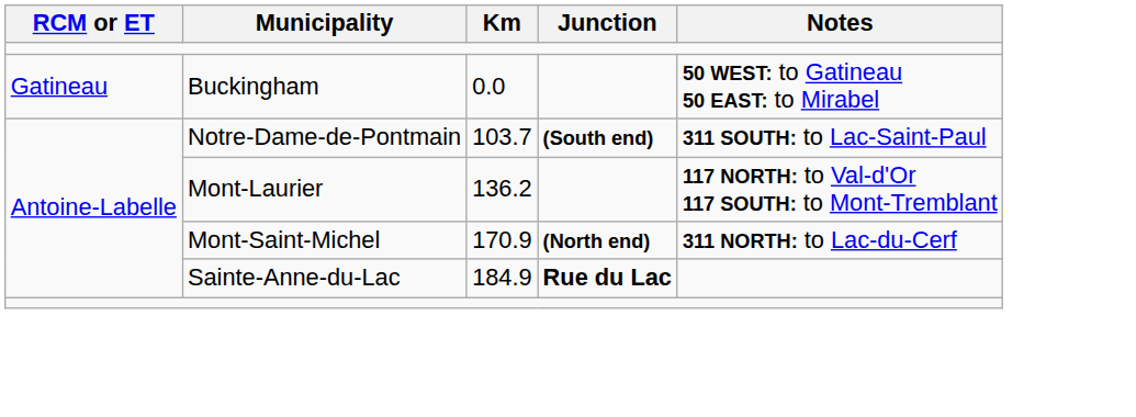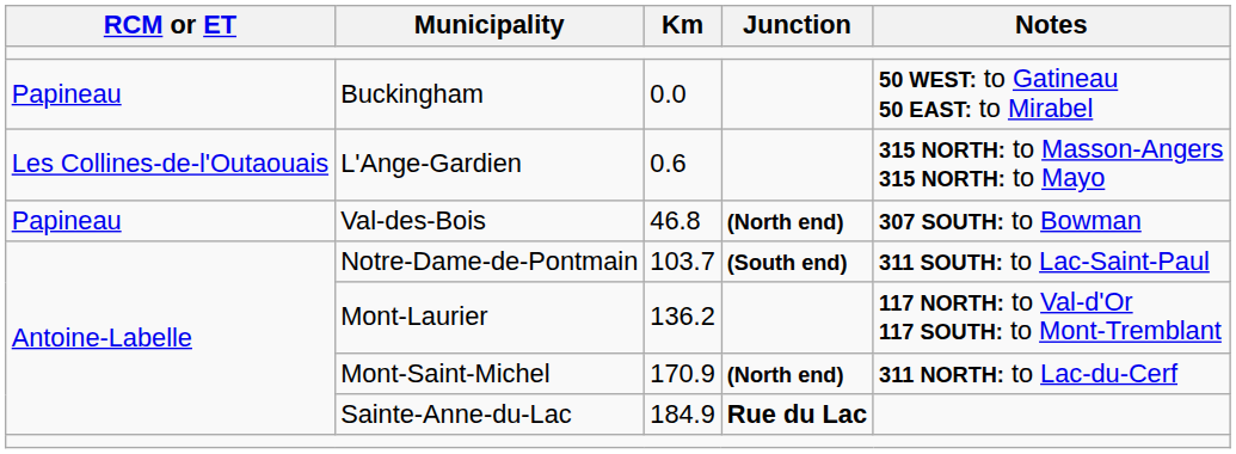 <table class=wikitable>
 <tr>
 <th><a href='#'>RCM</a> or <a href='#'>ET</a></th>
 <th>Municipality</th>
 <th>Km</th>
 <th>Junction</th>
 <th>Notes</th>
 </tr>
 <tr>
 <td colspan="5"></td>
 </tr>
 <tr>
-<td><a href='#'>Gatineau</a></td>
+<td><a href='#'>Papineau</a></td>
 <td>Buckingham</td>
 <td>0.0</td>
 <td></td>
 <td><small><strong>50 WEST:</strong></small> to <a href='#'>Gatineau</a> <br> <small><strong>50 EAST:</strong></small> to <a href='#'>Mirabel</a></td>
+</tr>
+<tr>
+<td><a href='#'>Les Collines-de-l'Outaouais</a></td>
+<td>L'Ange-Gardien</td>
+<td>0.6</td>
+<td></td>
+<td><small><strong>315 NORTH:</strong></small> to <a href='#'>Masson-Angers</a> <br> <small><strong>315 NORTH:</strong></small> to <a href='#'>Mayo</a></td>
+</tr>
+<tr>
+<td><a href='#'>Papineau</a></td>
+<td>Val-des-Bois</td>
+<td>46.8</td>
+<td> <small><strong>(North end)</strong></small></td>
+<td><small><strong>307 SOUTH:</strong></small> to <a href='#'>Bowman</a></td>
 </tr>
 <tr>
 <td rowspan="4"><a href='#'>Antoine-Labelle</a></td>
 <td>Notre-Dame-de-Pontmain</td>
 <td>103.7</td>
 <td> <small><strong>(South end)</strong></small></td>
 <td><small><strong>311 SOUTH:</strong></small> to <a href='#'>Lac-Saint-Paul</a></td>
 </tr>
 <tr>
 <td>Mont-Laurier</td>
 <td>136.2</td>
 <td></td>
 <td><small><strong>117 NORTH:</strong></small> to <a href='#'>Val-d'Or</a> <br> <small><strong>117 SOUTH:</strong></small> to <a href='#'>Mont-Tremblant</a></td>
 </tr>
 <tr>
 <td>Mont-Saint-Michel</td>
 <td>170.9</td>
 <td> <small><strong>(North end)</strong></small></td>
 <td><small><strong>311 NORTH:</strong></small> to <a href='#'>Lac-du-Cerf</a></td>
 </tr>
 <tr>
 <td>Sainte-Anne-du-Lac</td>
 <td>184.9</td>
 <td><strong>Rue du Lac</strong></td>
 <td></td>
 </tr>
 <tr>
 <td colspan="5"></td>
 </tr>
 </table>
